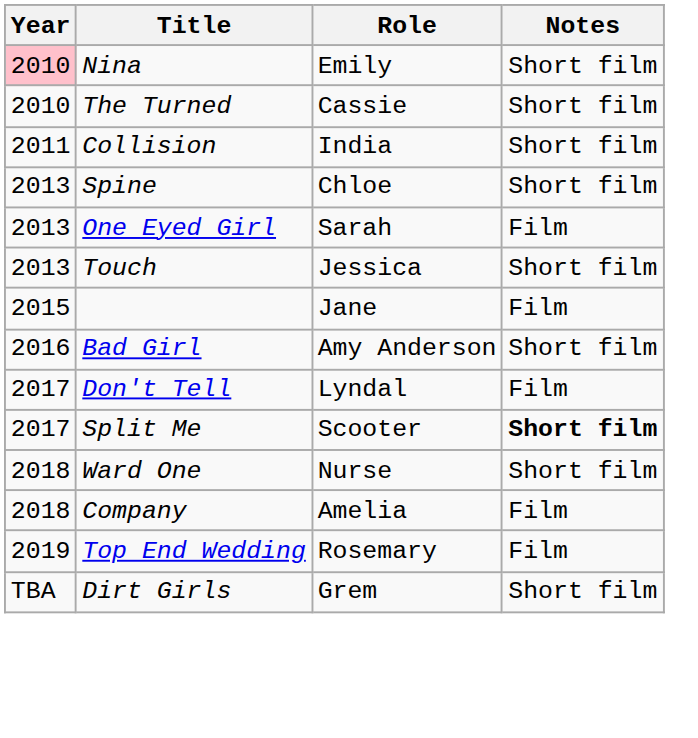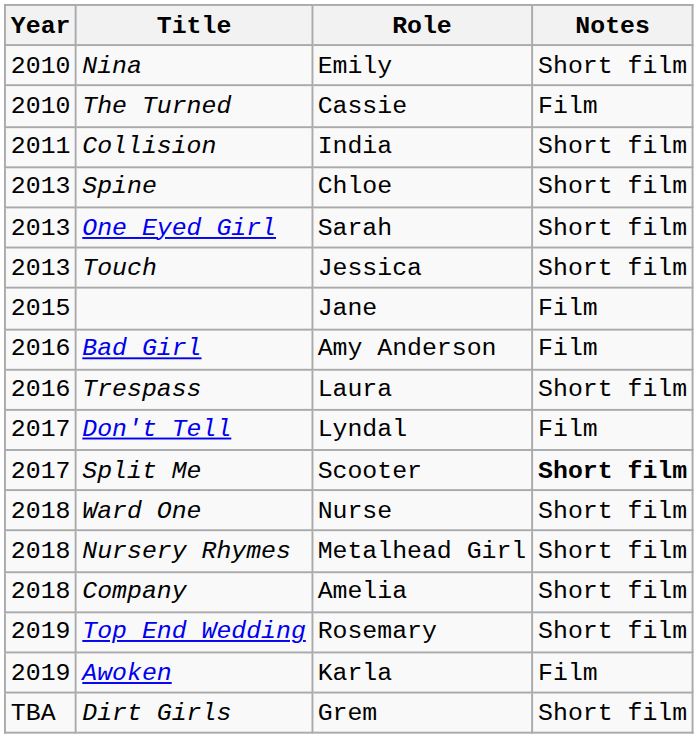 <table class="wikitable sortable">
 <tr>
 <th>Year</th>
 <th>Title</th>
 <th>Role</th>
 <th class="unsortable">Notes</th>
 </tr>
 <tr>
-<td style="background: pink;">2010</td>
+<td>2010</td>
 <td><em>Nina</em></td>
 <td>Emily</td>
 <td>Short film</td>
 </tr>
 <tr>
 <td>2010</td>
 <td><em>The Turned</em></td>
 <td>Cassie</td>
-<td>Short film</td>
+<td>Film</td>
 </tr>
 <tr>
 <td>2011</td>
 <td><em>Collision</em></td>
 <td>India</td>
 <td>Short film</td>
 </tr>
 <tr>
 <td>2013</td>
 <td><em>Spine</em></td>
 <td>Chloe</td>
 <td>Short film</td>
 </tr>
 <tr>
 <td>2013</td>
 <td><em><a href='#'>One Eyed Girl</a></em></td>
 <td>Sarah</td>
-<td>Film</td>
+<td>Short film</td>
 </tr>
 <tr>
 <td>2013</td>
 <td><em>Touch</em></td>
 <td>Jessica</td>
 <td>Short film</td>
 </tr>
 <tr>
 <td>2015</td>
 <td><em></em></td>
 <td>Jane</td>
 <td>Film</td>
 </tr>
 <tr>
 <td>2016</td>
 <td><em><a href='#'>Bad Girl</a></em></td>
 <td>Amy Anderson</td>
+<td>Film</td>
+</tr>
+<tr>
+<td>2016</td>
+<td><em>Trespass</em></td>
+<td>Laura</td>
 <td>Short film</td>
 </tr>
 <tr>
 <td>2017</td>
 <td><em><a href='#'>Don't Tell</a></em></td>
 <td>Lyndal</td>
 <td>Film</td>
 </tr>
 <tr>
 <td>2017</td>
 <td><em>Split Me</em></td>
 <td>Scooter</td>
 <td><strong>Short film</strong></td>
 </tr>
 <tr>
 <td>2018</td>
 <td><em>Ward One</em></td>
 <td>Nurse</td>
 <td>Short film</td>
 </tr>
 <tr>
 <td>2018</td>
+<td><em>Nursery Rhymes</em></td>
+<td>Metalhead Girl</td>
+<td>Short film</td>
+</tr>
+<tr>
+<td>2018</td>
 <td><em>Company</em></td>
 <td>Amelia</td>
-<td>Film</td>
+<td>Short film</td>
 </tr>
 <tr>
 <td>2019</td>
 <td><em><a href='#'>Top End Wedding</a></em></td>
 <td>Rosemary</td>
+<td>Short film</td>
+</tr>
+<tr>
+<td>2019</td>
+<td><em><a href='#'>Awoken</a></em></td>
+<td>Karla</td>
 <td>Film</td>
 </tr>
 <tr>
 <td>TBA</td>
 <td><em>Dirt Girls</em></td>
 <td>Grem</td>
 <td>Short film</td>
 </tr>
 </table>
